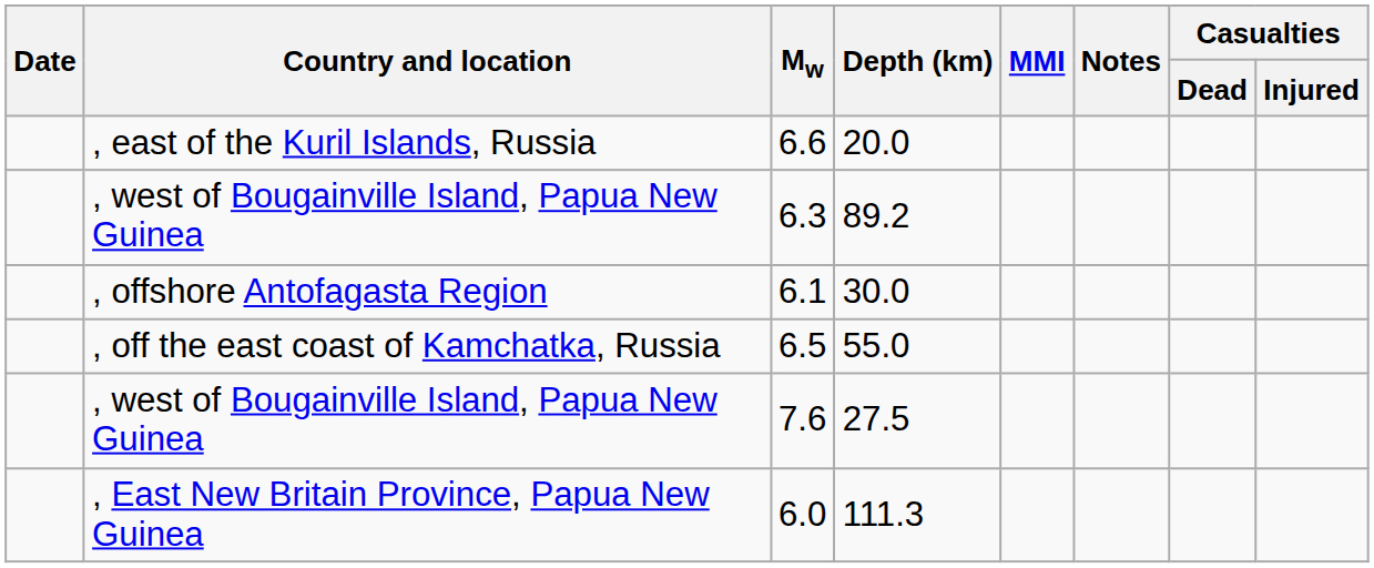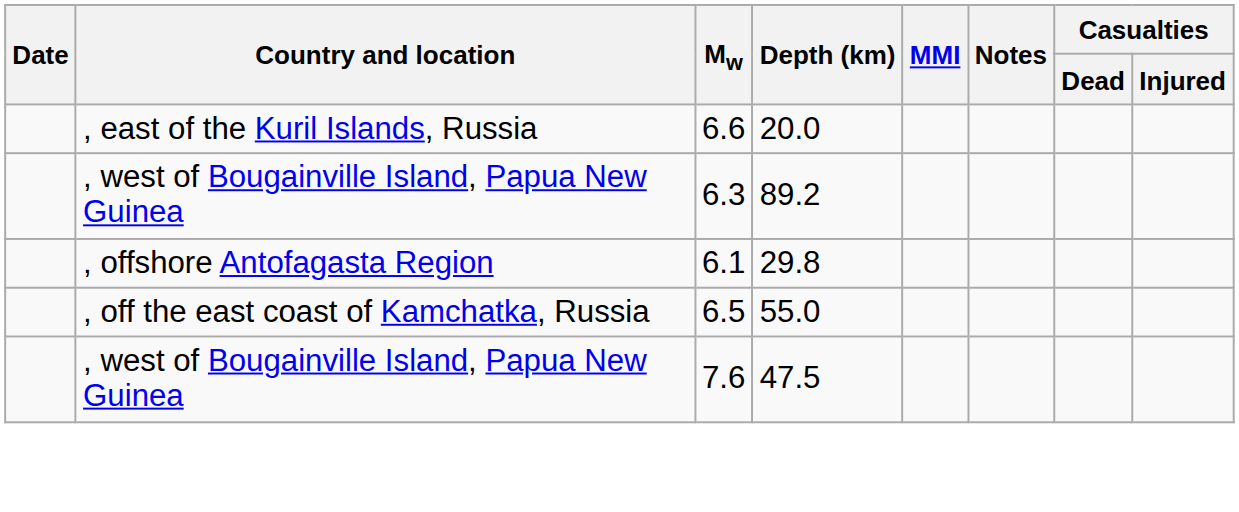 <table class="wikitable sortable sort-under" style="border:1px black; margin-left:1em;">
 <tr>
 <th rowspan="2"><small>Date</small></th>
 <th rowspan="2" style="width: 310px"><small>Country and location</small></th>
 <th rowspan="2"><small>M<sub>w</sub></small></th>
 <th rowspan="2"><small>Depth (km)</small></th>
 <th rowspan="2"><small><a href='#'>MMI</a></small></th>
 <th rowspan="2" class="unsortable"><small>Notes</small></th>
 <th colspan="2"><small>Casualties</small></th>
 </tr>
 <tr>
 <th><small>Dead</small></th>
 <th><small>Injured</small></th>
 </tr>
 <tr>
 <td></td>
 <td>, east of the <a href='#'>Kuril Islands</a>, Russia</td>
 <td>6.6</td>
 <td>20.0</td>
 <td></td>
 <td></td>
 <td></td>
 <td></td>
 </tr>
 <tr>
 <td></td>
 <td>, west of <a href='#'>Bougainville Island</a>, <a href='#'>Papua New Guinea</a></td>
 <td>6.3</td>
 <td>89.2</td>
 <td></td>
 <td></td>
 <td></td>
 <td></td>
 </tr>
 <tr>
 <td></td>
 <td>, offshore <a href='#'>Antofagasta Region</a></td>
 <td>6.1</td>
-<td>30.0</td>
+<td>29.8</td>
 <td></td>
 <td></td>
 <td></td>
 <td></td>
 </tr>
 <tr>
 <td></td>
 <td>, off the east coast of <a href='#'>Kamchatka</a>, Russia</td>
 <td>6.5</td>
 <td>55.0</td>
 <td></td>
 <td></td>
 <td></td>
 <td></td>
 </tr>
 <tr>
 <td></td>
 <td>, west of <a href='#'>Bougainville Island</a>, <a href='#'>Papua New Guinea</a></td>
 <td>7.6</td>
-<td>27.5</td>
-<td></td>
-<td></td>
-<td></td>
-<td></td>
-</tr>
-<tr>
-<td></td>
-<td>, <a href='#'>East New Britain Province</a>, <a href='#'>Papua New Guinea</a></td>
-<td>6.0</td>
-<td>111.3</td>
+<td>47.5</td>
 <td></td>
 <td></td>
 <td></td>
 <td></td>
 </tr>
 </table>
